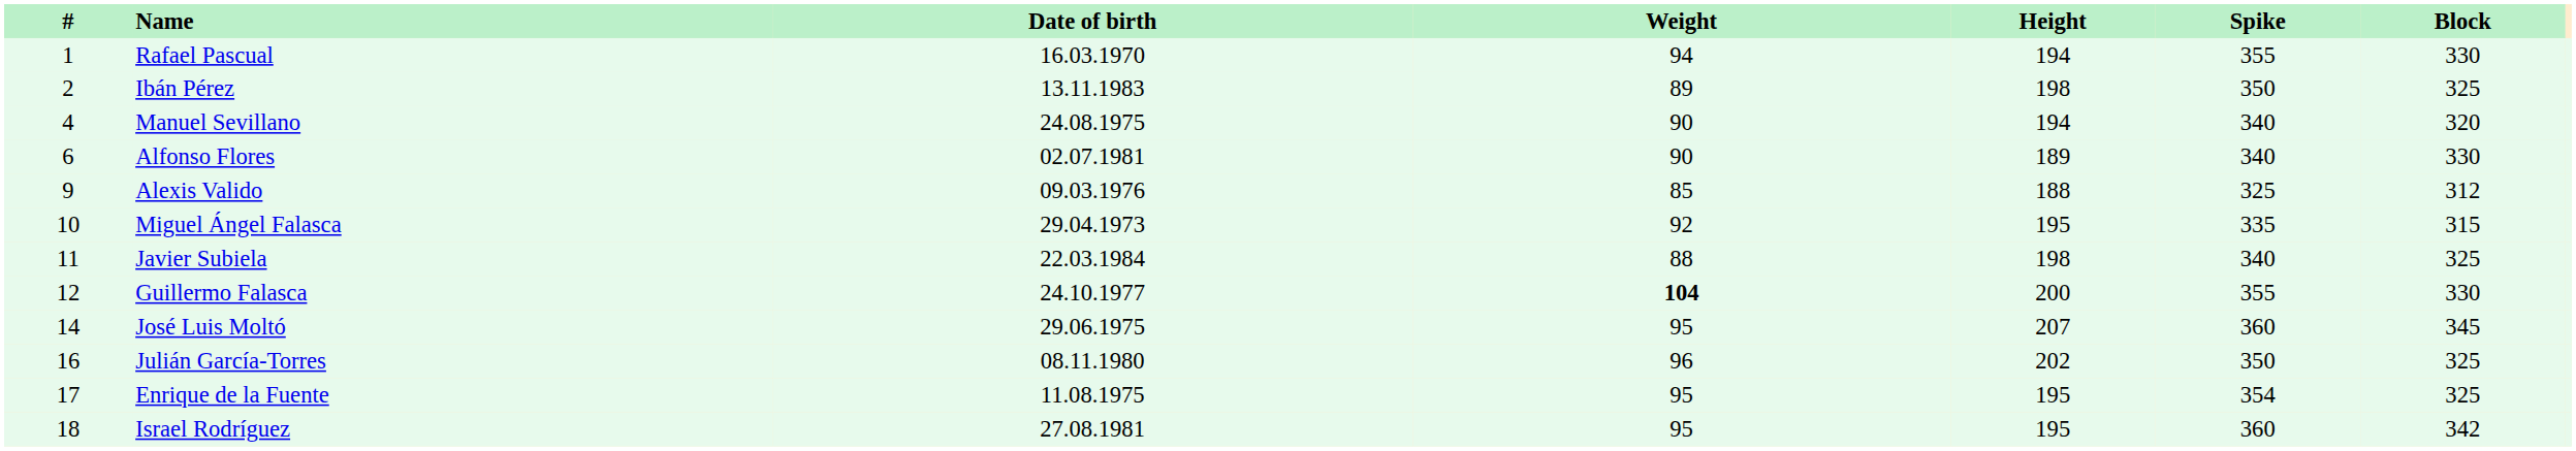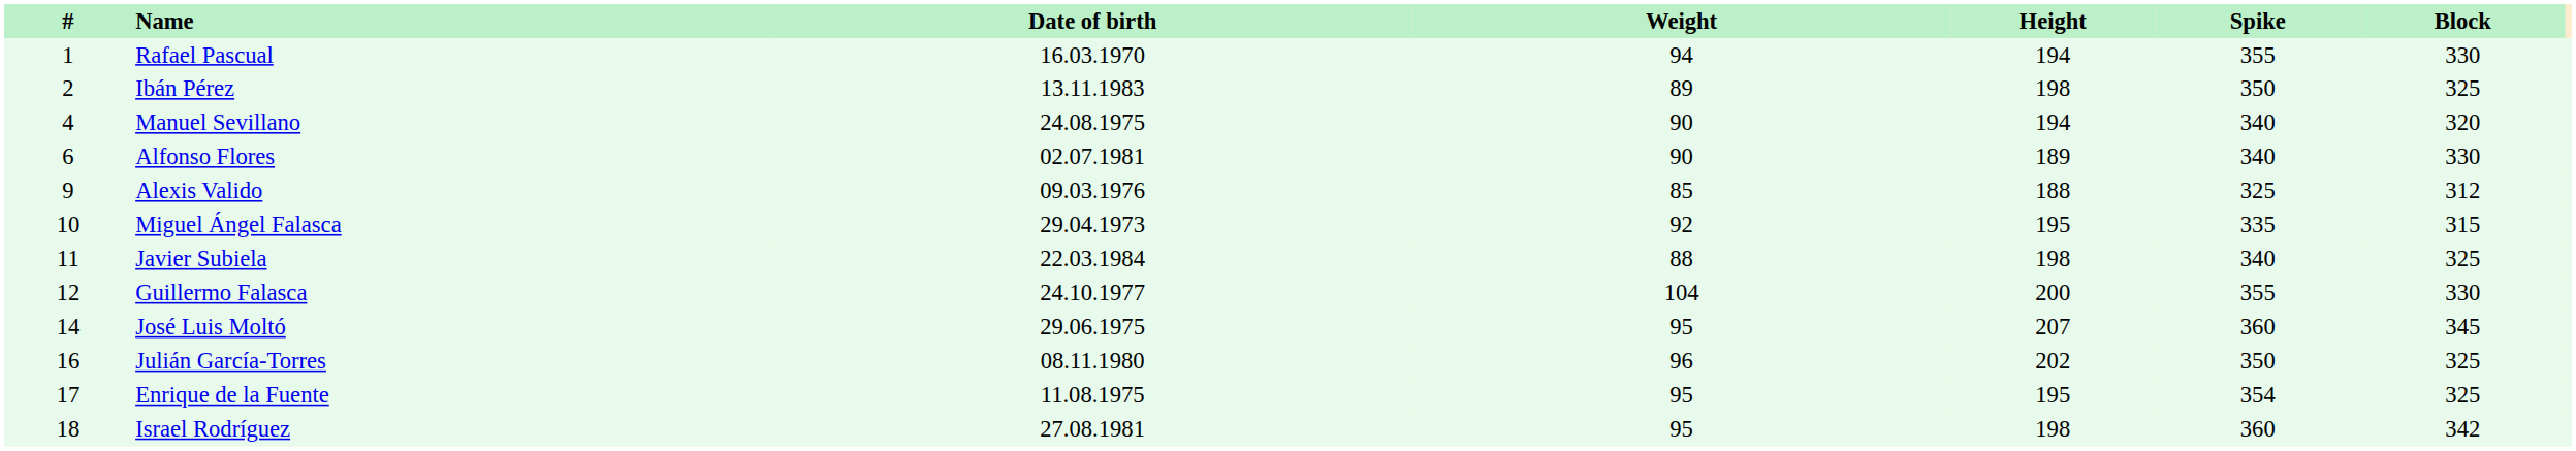 <table border=0 cellpadding=2 cellspacing=0  |- bgcolor=#FFECCE style="text-align:center; font-size:90%;" width=100%>
 <tr bgcolor=#BBF0C9>
 <th width=5%>#</th>
 <th width=25% align=left>Name</th>
 <th width=25%>Date of birth</th>
 <th width=21%>Weight</th>
 <th width=8%>Height</th>
 <th width=8%>Spike</th>
 <th width=8%>Block</th>
 </tr>
 <tr bgcolor=#E7FAEC>
 <td>1</td>
 <td align=left><a href='#'>Rafael Pascual</a></td>
 <td>16.03.1970</td>
 <td>94</td>
 <td>194</td>
 <td>355</td>
 <td>330</td>
 <td></td>
 </tr>
 <tr bgcolor=#E7FAEC>
 <td>2</td>
 <td align=left><a href='#'>Ibán Pérez</a></td>
 <td>13.11.1983</td>
 <td>89</td>
 <td>198</td>
 <td>350</td>
 <td>325</td>
 <td></td>
 </tr>
 <tr bgcolor=#E7FAEC>
 <td>4</td>
 <td align=left><a href='#'>Manuel Sevillano</a></td>
 <td>24.08.1975</td>
 <td>90</td>
 <td>194</td>
 <td>340</td>
 <td>320</td>
 <td></td>
 </tr>
 <tr bgcolor=#E7FAEC>
 <td>6</td>
 <td align=left><a href='#'>Alfonso Flores</a></td>
 <td>02.07.1981</td>
 <td>90</td>
 <td>189</td>
 <td>340</td>
 <td>330</td>
 <td></td>
 </tr>
 <tr bgcolor=#E7FAEC>
 <td>9</td>
 <td align=left><a href='#'>Alexis Valido</a></td>
 <td>09.03.1976</td>
 <td>85</td>
 <td>188</td>
 <td>325</td>
 <td>312</td>
 <td></td>
 </tr>
 <tr bgcolor=#E7FAEC>
 <td>10</td>
 <td align=left><a href='#'>Miguel Ángel Falasca</a></td>
 <td>29.04.1973</td>
 <td>92</td>
 <td>195</td>
 <td>335</td>
 <td>315</td>
 <td></td>
 </tr>
 <tr bgcolor=#E7FAEC>
 <td>11</td>
 <td align=left><a href='#'>Javier Subiela</a></td>
 <td>22.03.1984</td>
 <td>88</td>
 <td>198</td>
 <td>340</td>
 <td>325</td>
 <td></td>
 </tr>
 <tr bgcolor=#E7FAEC>
 <td>12</td>
 <td align=left><a href='#'>Guillermo Falasca</a></td>
 <td>24.10.1977</td>
-<td><strong>104</strong></td>
+<td>104</td>
 <td>200</td>
 <td>355</td>
 <td>330</td>
 <td></td>
 </tr>
 <tr bgcolor=#E7FAEC>
 <td>14</td>
 <td align=left><a href='#'>José Luis Moltó</a></td>
 <td>29.06.1975</td>
 <td>95</td>
 <td>207</td>
 <td>360</td>
 <td>345</td>
 <td></td>
 </tr>
 <tr bgcolor=#E7FAEC>
 <td>16</td>
 <td align=left><a href='#'>Julián García-Torres</a></td>
 <td>08.11.1980</td>
 <td>96</td>
 <td>202</td>
 <td>350</td>
 <td>325</td>
 <td></td>
 </tr>
 <tr bgcolor=#E7FAEC>
 <td>17</td>
 <td align=left><a href='#'>Enrique de la Fuente</a></td>
 <td>11.08.1975</td>
 <td>95</td>
 <td>195</td>
 <td>354</td>
 <td>325</td>
 <td></td>
 </tr>
 <tr bgcolor=#E7FAEC>
 <td>18</td>
 <td align=left><a href='#'>Israel Rodríguez</a></td>
 <td>27.08.1981</td>
 <td>95</td>
-<td>195</td>
+<td>198</td>
 <td>360</td>
 <td>342</td>
 <td></td>
 </tr>
 </table>
